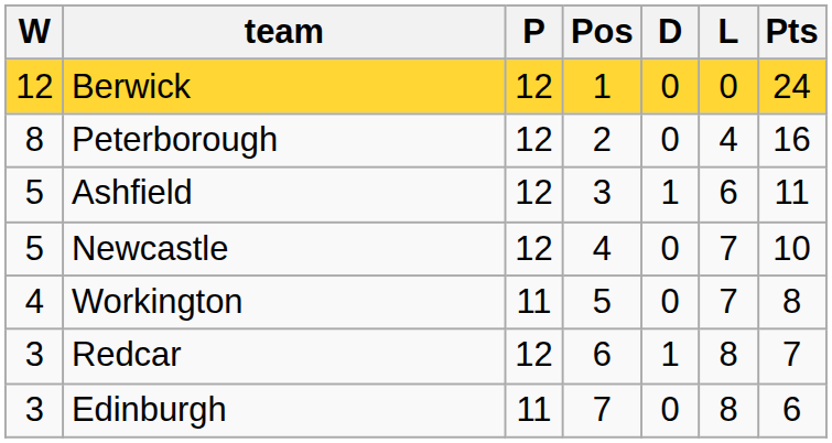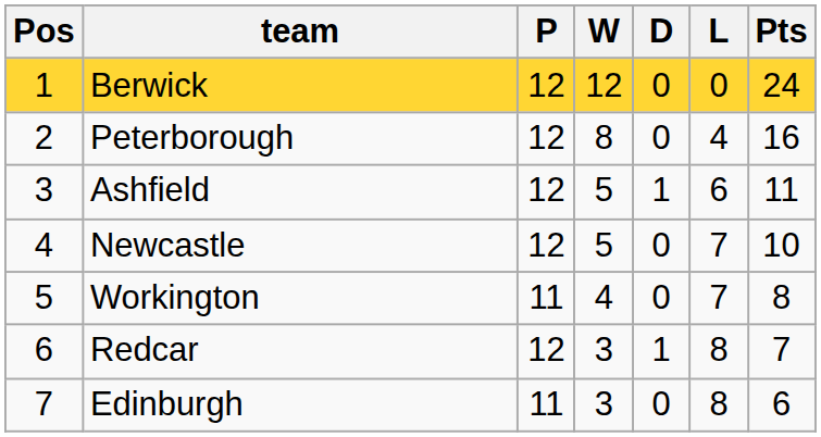 <table class="wikitable" style="font-size: 100%">
 <tr>
-<th width=20>W</th>
+<th width=20>Pos</th>
 <th width=200>team</th>
 <th width=20>P</th>
-<th width=20>Pos</th>
+<th width=20>W</th>
 <th width=20>D</th>
 <th width=20>L</th>
 <th width=20>Pts</th>
 </tr>
 <tr align=center style="background: #FFD633;">
-<td>12</td>
+<td>1</td>
 <td align="left">Berwick</td>
 <td>12</td>
-<td>1</td>
+<td>12</td>
 <td>0</td>
 <td>0</td>
 <td>24</td>
 </tr>
 <tr align=center>
-<td>8</td>
+<td>2</td>
 <td align="left">Peterborough</td>
 <td>12</td>
-<td>2</td>
+<td>8</td>
 <td>0</td>
 <td>4</td>
 <td>16</td>
 </tr>
 <tr align=center>
-<td>5</td>
+<td>3</td>
 <td align="left">Ashfield</td>
 <td>12</td>
-<td>3</td>
+<td>5</td>
 <td>1</td>
 <td>6</td>
 <td>11</td>
 </tr>
 <tr align=center>
-<td>5</td>
+<td>4</td>
 <td align="left">Newcastle</td>
 <td>12</td>
-<td>4</td>
+<td>5</td>
 <td>0</td>
 <td>7</td>
 <td>10</td>
 </tr>
 <tr align=center>
-<td>4</td>
+<td>5</td>
 <td align="left">Workington</td>
 <td>11</td>
-<td>5</td>
+<td>4</td>
 <td>0</td>
 <td>7</td>
 <td>8</td>
 </tr>
 <tr align=center>
-<td>3</td>
+<td>6</td>
 <td align="left">Redcar</td>
 <td>12</td>
-<td>6</td>
+<td>3</td>
 <td>1</td>
 <td>8</td>
 <td>7</td>
 </tr>
 <tr align=center>
-<td>3</td>
+<td>7</td>
 <td align="left">Edinburgh</td>
 <td>11</td>
-<td>7</td>
+<td>3</td>
 <td>0</td>
 <td>8</td>
 <td>6</td>
 </tr>
 </table>
